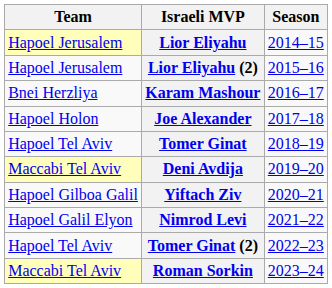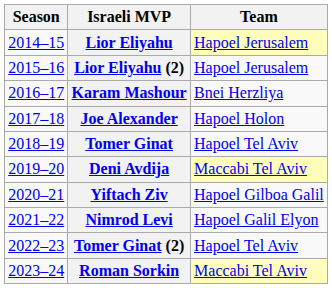 <table class="wikitable sortable plainrowheaders">
 <tr>
+<th scope="col">Season</th>
+<th scope="col">Israeli MVP</th>
 <th scope="col">Team</th>
-<th scope="col">Israeli MVP</th>
-<th scope="col">Season</th>
 </tr>
 <tr>
+<td><a href='#'>2014–15</a></td>
+<th scope="row"> <a href='#'>Lior Eliyahu</a></th>
 <td bgcolor=#ffb><a href='#'>Hapoel Jerusalem</a></td>
-<th scope="row"> <a href='#'>Lior Eliyahu</a></th>
-<td><a href='#'>2014–15</a></td>
 </tr>
 <tr>
+<td><a href='#'>2015–16</a></td>
+<th scope="row"> <a href='#'>Lior Eliyahu</a> (2)</th>
 <td><a href='#'>Hapoel Jerusalem</a></td>
-<th scope="row"> <a href='#'>Lior Eliyahu</a> (2)</th>
-<td><a href='#'>2015–16</a></td>
 </tr>
 <tr>
+<td><a href='#'>2016–17</a></td>
+<th scope="row"> <a href='#'>Karam Mashour</a></th>
 <td><a href='#'>Bnei Herzliya</a></td>
-<th scope="row"> <a href='#'>Karam Mashour</a></th>
-<td><a href='#'>2016–17</a></td>
 </tr>
 <tr>
+<td><a href='#'>2017–18</a></td>
+<th scope="row"> <a href='#'>Joe Alexander</a></th>
 <td><a href='#'>Hapoel Holon</a></td>
-<th scope="row"> <a href='#'>Joe Alexander</a></th>
-<td><a href='#'>2017–18</a></td>
 </tr>
 <tr>
+<td><a href='#'>2018–19</a></td>
+<th scope="row"> <a href='#'>Tomer Ginat</a></th>
 <td><a href='#'>Hapoel Tel Aviv</a></td>
-<th scope="row"> <a href='#'>Tomer Ginat</a></th>
-<td><a href='#'>2018–19</a></td>
 </tr>
 <tr>
+<td><a href='#'>2019–20</a></td>
+<th scope="row"> <a href='#'>Deni Avdija</a></th>
 <td bgcolor=#ffb><a href='#'>Maccabi Tel Aviv</a></td>
-<th scope="row"> <a href='#'>Deni Avdija</a></th>
-<td><a href='#'>2019–20</a></td>
 </tr>
 <tr>
+<td><a href='#'>2020–21</a></td>
+<th scope="row"> <a href='#'>Yiftach Ziv</a></th>
 <td><a href='#'>Hapoel Gilboa Galil</a></td>
-<th scope="row"> <a href='#'>Yiftach Ziv</a></th>
-<td><a href='#'>2020–21</a></td>
 </tr>
 <tr>
+<td><a href='#'>2021–22</a></td>
+<th scope="row"> <a href='#'>Nimrod Levi</a></th>
 <td><a href='#'>Hapoel Galil Elyon</a></td>
-<th scope="row"> <a href='#'>Nimrod Levi</a></th>
-<td><a href='#'>2021–22</a></td>
 </tr>
 <tr>
+<td><a href='#'>2022–23</a></td>
+<th scope="row"> <a href='#'>Tomer Ginat</a> (2)</th>
 <td><a href='#'>Hapoel Tel Aviv</a></td>
-<th scope="row"> <a href='#'>Tomer Ginat</a> (2)</th>
-<td><a href='#'>2022–23</a></td>
 </tr>
 <tr>
+<td><a href='#'>2023–24</a></td>
+<th scope="row"> <a href='#'>Roman Sorkin</a></th>
 <td bgcolor=#ffb><a href='#'>Maccabi Tel Aviv</a></td>
-<th scope="row"> <a href='#'>Roman Sorkin</a></th>
-<td><a href='#'>2023–24</a></td>
 </tr>
 </table>
